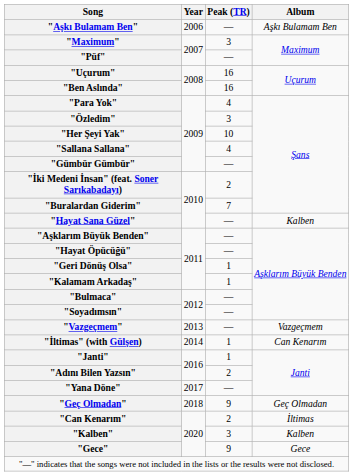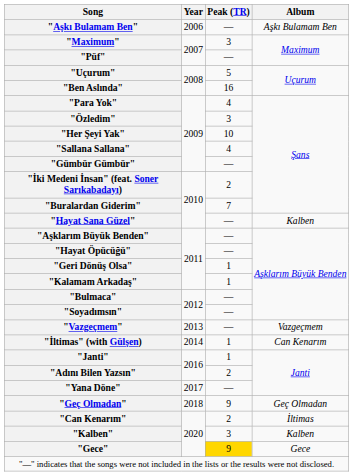 <table class="wikitable plainrowheaders" style="text-align:center;">
 <tr>
 <th scope="col" style="width:18em;">Song</th>
 <th scope="col">Year</th>
 <th scope="col">Peak (<a href='#'>TR</a>)</th>
 <th scope="col">Album</th>
 </tr>
 <tr>
 <th scope="row">"<a href='#'>Aşkı Bulamam Ben</a>"</th>
 <td>2006</td>
 <td>—</td>
 <td><em>Aşkı Bulamam Ben</em></td>
 </tr>
 <tr>
 <th scope="row">"<a href='#'>Maximum</a>"</th>
 <td rowspan="2">2007</td>
 <td>3</td>
 <td rowspan="2"><em><a href='#'>Maximum</a></em></td>
 </tr>
 <tr>
 <th scope="row">"Püf"</th>
 <td>—</td>
 </tr>
 <tr>
 <th scope="row">"Uçurum"</th>
 <td rowspan="2">2008</td>
-<td>16</td>
+<td>5</td>
 <td rowspan="2"><em><a href='#'>Uçurum</a></em></td>
 </tr>
 <tr>
 <th scope="row">"Ben Aslında"</th>
 <td>16</td>
 </tr>
 <tr>
 <th scope="row">"Para Yok"</th>
 <td rowspan="5">2009</td>
 <td>4</td>
 <td rowspan="7"><em><a href='#'>Şans</a></em></td>
 </tr>
 <tr>
 <th scope="row">"Özledim"</th>
 <td>3</td>
 </tr>
 <tr>
 <th scope="row">"Her Şeyi Yak"</th>
 <td>10</td>
 </tr>
 <tr>
 <th scope="row">"Sallana Sallana"</th>
 <td>4</td>
 </tr>
 <tr>
 <th scope="row">"Gümbür Gümbür"</th>
 <td>—</td>
 </tr>
 <tr>
 <th scope="row">"İki Medeni İnsan" (feat. <a href='#'>Soner Sarıkabadayı</a>)</th>
 <td rowspan="3">2010</td>
 <td>2</td>
 </tr>
 <tr>
 <th scope="row">"Buralardan Giderim"</th>
 <td>7</td>
 </tr>
 <tr>
 <th scope="row">"<a href='#'>Hayat Sana Güzel</a>"</th>
 <td>—</td>
 <td><em>Kalben</em></td>
 </tr>
 <tr>
 <th scope="row">"Aşklarım Büyük Benden"</th>
 <td rowspan="4">2011</td>
 <td>—</td>
 <td rowspan="6"><em><a href='#'>Aşklarım Büyük Benden</a></em></td>
 </tr>
 <tr>
 <th scope="row">"Hayat Öpücüğü"</th>
 <td>—</td>
 </tr>
 <tr>
 <th scope="row">"Geri Dönüş Olsa"</th>
 <td>1</td>
 </tr>
 <tr>
 <th scope="row">"Kalamam Arkadaş"</th>
 <td>1</td>
 </tr>
 <tr>
 <th scope="row">"Bulmaca"</th>
 <td rowspan="2">2012</td>
 <td>—</td>
 </tr>
 <tr>
 <th scope="row">"Soyadımsın"</th>
 <td>—</td>
 </tr>
 <tr>
 <th scope="row">"<a href='#'>Vazgeçmem</a>"</th>
 <td>2013</td>
 <td>—</td>
 <td><em>Vazgeçmem</em></td>
 </tr>
 <tr>
 <th scope="row">"İltimas" (with <a href='#'>Gülşen</a>)</th>
 <td>2014</td>
 <td>1</td>
 <td><em>Can Kenarım</em></td>
 </tr>
 <tr>
 <th scope="row">"Janti"</th>
 <td rowspan="2">2016</td>
 <td>1</td>
 <td rowspan="3"><em><a href='#'>Janti</a></em></td>
 </tr>
 <tr>
 <th scope="row">"Adını Bilen Yazsın"</th>
 <td>2</td>
 </tr>
 <tr>
 <th scope="row">"Yana Döne"</th>
 <td>2017</td>
 <td>—</td>
 </tr>
 <tr>
 <th scope="row">"<a href='#'>Geç Olmadan</a>"</th>
 <td>2018</td>
 <td>9</td>
 <td><em>Geç Olmadan</em></td>
 </tr>
 <tr>
 <th scope="row">"Can Kenarım"</th>
 <td rowspan="3">2020</td>
 <td>2</td>
 <td><em>İltimas</em></td>
 </tr>
 <tr>
 <th scope="row">"Kalben"</th>
 <td>3</td>
 <td><em>Kalben</em></td>
 </tr>
 <tr>
 <th scope="row">"Gece"</th>
-<td>9</td>
+<td style="background: gold;">9</td>
 <td><em>Gece</em></td>
 </tr>
 <tr>
 <td colspan="5" style="font-size:90%">"—" indicates that the songs were not included in the lists or the results were not disclosed.</td>
 </tr>
 </table>
